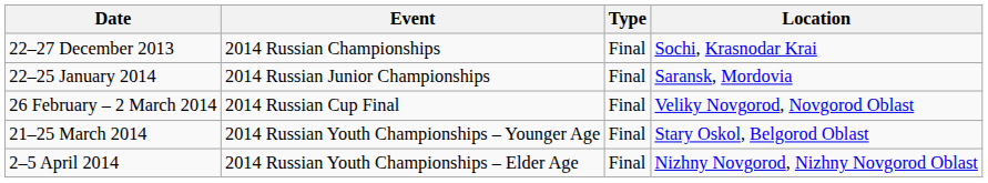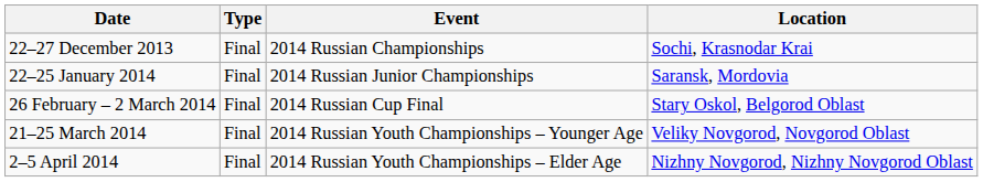 <table class="wikitable">
 <tr>
 <th>Date</th>
+<th>Type</th>
 <th>Event</th>
-<th>Type</th>
 <th>Location</th>
 </tr>
 <tr>
 <td>22–27 December 2013</td>
+<td>Final</td>
 <td>2014 Russian Championships</td>
-<td>Final</td>
 <td><a href='#'>Sochi</a>, <a href='#'>Krasnodar Krai</a></td>
 </tr>
 <tr>
 <td>22–25 January 2014</td>
+<td>Final</td>
 <td>2014 Russian Junior Championships</td>
-<td>Final</td>
 <td><a href='#'>Saransk</a>, <a href='#'>Mordovia</a></td>
 </tr>
 <tr>
 <td>26 February – 2 March 2014</td>
+<td>Final</td>
 <td>2014 Russian Cup Final</td>
+<td><a href='#'>Stary Oskol</a>, <a href='#'>Belgorod Oblast</a></td>
+</tr>
+<tr>
+<td>21–25 March 2014</td>
 <td>Final</td>
+<td>2014 Russian Youth Championships – Younger Age</td>
 <td><a href='#'>Veliky Novgorod</a>, <a href='#'>Novgorod Oblast</a></td>
 </tr>
 <tr>
-<td>21–25 March 2014</td>
-<td>2014 Russian Youth Championships – Younger Age</td>
+<td>2–5 April 2014</td>
 <td>Final</td>
-<td><a href='#'>Stary Oskol</a>, <a href='#'>Belgorod Oblast</a></td>
-</tr>
-<tr>
-<td>2–5 April 2014</td>
 <td>2014 Russian Youth Championships – Elder Age</td>
-<td>Final</td>
 <td><a href='#'>Nizhny Novgorod</a>, <a href='#'>Nizhny Novgorod Oblast</a></td>
 </tr>
 </table>
